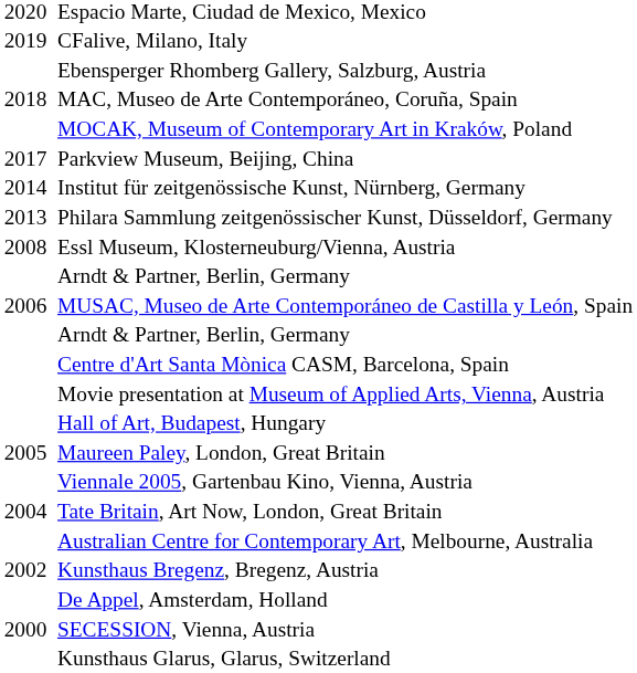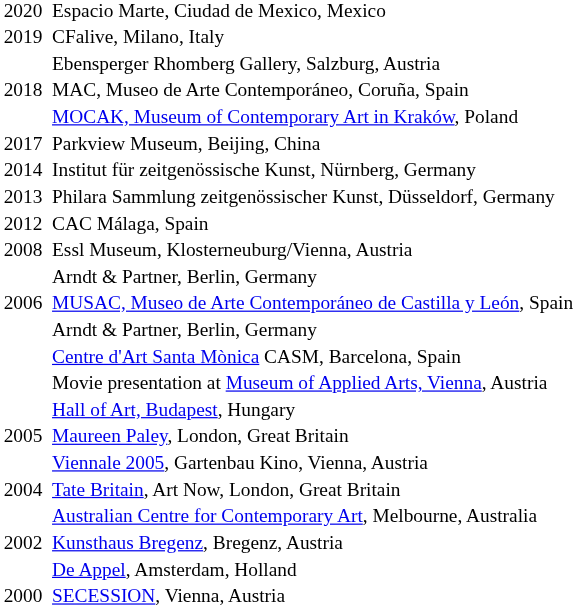 <table>
 <tr>
 <td>2020</td>
 <td></td>
 <td>Espacio Marte, Ciudad de Mexico, Mexico</td>
 </tr>
 <tr>
 <td>2019</td>
 <td></td>
 <td>CFalive, Milano, Italy</td>
 </tr>
 <tr>
 <td></td>
 <td></td>
 <td>Ebensperger Rhomberg Gallery, Salzburg, Austria</td>
 </tr>
 <tr>
 <td>2018</td>
 <td></td>
 <td>MAC, Museo de Arte Contemporáneo, Coruña, Spain</td>
 </tr>
 <tr>
 <td></td>
 <td></td>
 <td><a href='#'>MOCAK, Museum of Contemporary Art in Kraków</a>, Poland</td>
 </tr>
 <tr>
 <td>2017</td>
 <td></td>
 <td>Parkview Museum, Beijing, China</td>
 </tr>
 <tr>
 <td>2014</td>
 <td></td>
 <td Institut für moderne Kunst Nürnberg>Institut für zeitgenössische Kunst, Nürnberg, Germany</td>
 </tr>
 <tr>
 <td>2013</td>
 <td></td>
 <td>Philara Sammlung zeitgenössischer Kunst, Düsseldorf, Germany</td>
+</tr>
+<tr>
+<td>2012</td>
+<td></td>
+<td>CAC Málaga, Spain </td>
 </tr>
 <tr>
 <td>2008</td>
 <td></td>
 <td>Essl Museum, Klosterneuburg/Vienna, Austria</td>
 </tr>
 <tr>
 <td></td>
 <td></td>
 <td>Arndt & Partner, Berlin, Germany</td>
 </tr>
 <tr>
 <td>2006</td>
 <td></td>
 <td><a href='#'>MUSAC, Museo de Arte Contemporáneo de Castilla y  León</a>, Spain</td>
 </tr>
 <tr>
 <td></td>
 <td></td>
 <td>Arndt & Partner, Berlin, Germany</td>
 </tr>
 <tr>
 <td></td>
 <td></td>
 <td><a href='#'>Centre d'Art Santa Mònica</a> CASM, Barcelona, Spain</td>
 </tr>
 <tr>
 <td></td>
 <td></td>
 <td>Movie presentation at <a href='#'>Museum of Applied Arts, Vienna</a>, Austria</td>
 </tr>
 <tr>
 <td></td>
 <td></td>
 <td><a href='#'>Hall of Art, Budapest</a>, Hungary</td>
 </tr>
 <tr>
 <td>2005</td>
 <td></td>
 <td><a href='#'>Maureen Paley</a>, London, Great Britain</td>
 </tr>
 <tr>
 <td></td>
 <td></td>
 <td><a href='#'>Viennale 2005</a>, Gartenbau Kino, Vienna, Austria</td>
 </tr>
 <tr>
 <td>2004</td>
 <td></td>
 <td><a href='#'>Tate Britain</a>, Art Now, London, Great Britain</td>
 </tr>
 <tr>
 <td></td>
 <td></td>
 <td><a href='#'>Australian Centre for Contemporary Art</a>, Melbourne, Australia</td>
 </tr>
 <tr>
 <td>2002</td>
 <td></td>
 <td><a href='#'>Kunsthaus Bregenz</a>, Bregenz, Austria</td>
 </tr>
 <tr>
 <td></td>
 <td></td>
 <td><a href='#'>De Appel</a>, Amsterdam, Holland</td>
 </tr>
 <tr>
 <td>2000</td>
 <td></td>
 <td><a href='#'>SECESSION</a>, Vienna, Austria</td>
 </tr>
-<tr>
-<td></td>
-<td></td>
-<td>Kunsthaus Glarus, Glarus, Switzerland</td>
-</tr>
 </table>
